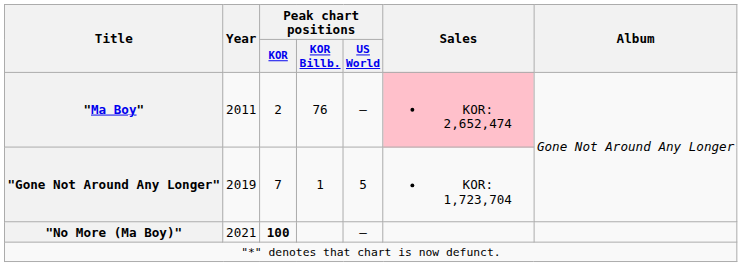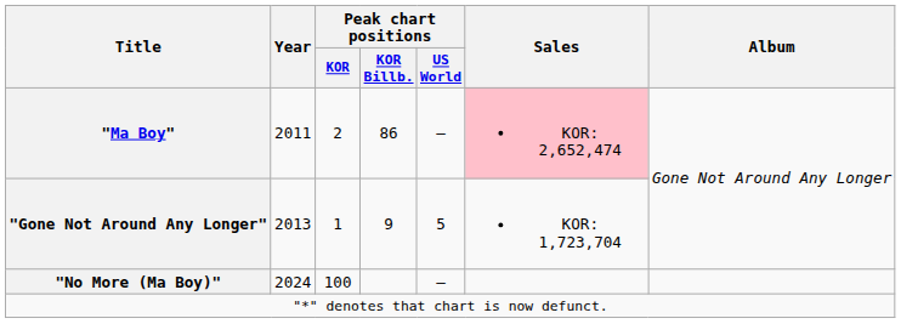 <table class="wikitable plainrowheaders" style="text-align:center">
 <tr>
 <th rowspan="2">Title</th>
 <th rowspan="2">Year</th>
 <th colspan="3">Peak chart positions</th>
 <th scope="col" rowspan="2" style="width:11.5em">Sales</th>
 <th rowspan="2">Album</th>
 </tr>
 <tr>
 <th scope="col" style="width:3em;font-size:85%"><a href='#'>KOR</a><br></th>
 <th scope="col" style="width:3em;font-size:90%"><a href='#'>KOR Billb.</a><br></th>
 <th scope="col" style="width:3em;font-size:90%"><a href='#'>US<br>World</a><br></th>
 </tr>
 <tr>
 <th scope="row">"<a href='#'>Ma Boy</a>"</th>
 <td>2011</td>
 <td>2</td>
-<td>76</td>
+<td>86</td>
 <td>—</td>
 <td style="background: pink;"><br><ul><li>KOR: 2,652,474</li></ul></td>
 <td rowspan="2"><em>Gone Not Around Any Longer</em></td>
 </tr>
 <tr>
 <th scope="row">"Gone Not Around Any Longer"</th>
-<td>2019</td>
-<td>7</td>
+<td>2013</td>
 <td>1</td>
+<td>9</td>
 <td>5</td>
 <td><br><ul><li>KOR: 1,723,704</li></ul></td>
 </tr>
 <tr>
 <th scope="row">"No More (Ma Boy)"</th>
-<td>2021</td>
-<td><strong>100</strong></td>
+<td>2024</td>
+<td>100</td>
 <td></td>
 <td>—</td>
 <td></td>
 <td></td>
 </tr>
 <tr>
 <td colspan="7" style="font-size:90%">"*" denotes that chart is now defunct.</td>
 </tr>
 </table>
